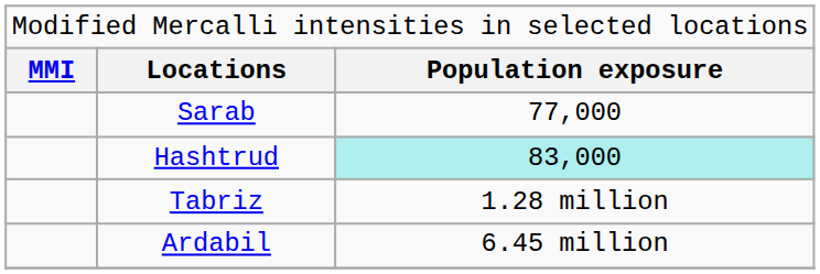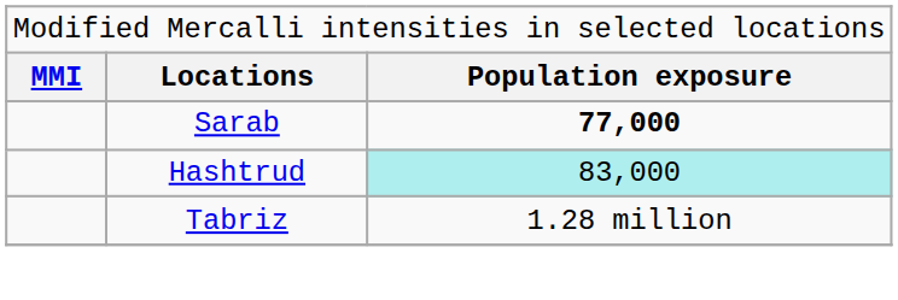 <table class="wikitable" style="float: right; text-align: center; font-size:90%;">
 <tr>
 <td colspan="3" style="text-align: center;">Modified Mercalli intensities in selected locations</td>
 </tr>
 <tr>
 <th><a href='#'>MMI</a></th>
 <th>Locations</th>
 <th>Population exposure</th>
 </tr>
 <tr>
 <td></td>
 <td><a href='#'>Sarab</a></td>
-<td>77,000</td>
+<td><strong>77,000</strong></td>
 </tr>
 <tr>
 <td></td>
 <td><a href='#'>Hashtrud</a></td>
 <td style="background: paleturquoise;">83,000</td>
 </tr>
 <tr>
 <td></td>
 <td><a href='#'>Tabriz</a></td>
 <td>1.28 million</td>
 </tr>
 <tr>
-<td></td>
-<td><a href='#'>Ardabil</a></td>
-<td>6.45 million</td>
-</tr>
-<tr>
 </tr>
 </table>
